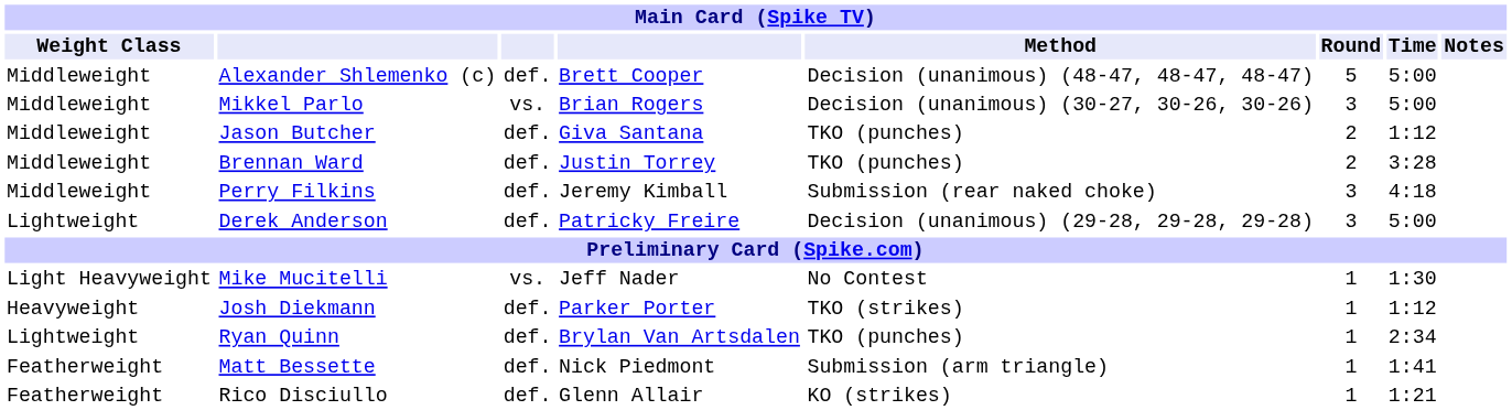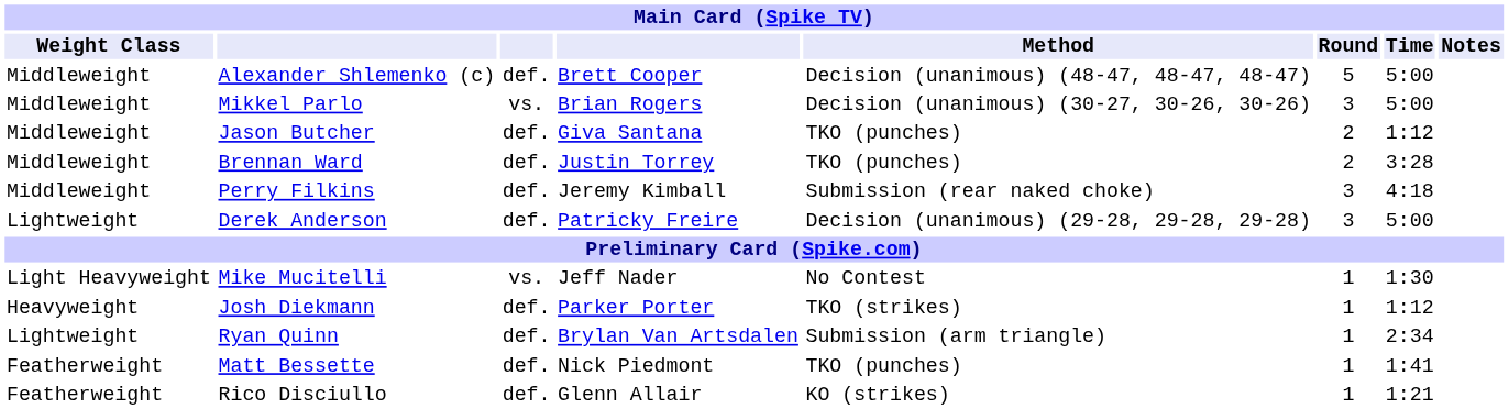 <table class="toccolours" style="font-size: 85%;">
 <tr>
 <th colspan="8" style="background:#ccf; color:navy; text-align:center;"><strong>Main Card (<a href='#'>Spike TV</a>)</strong></th>
 </tr>
 <tr>
 <th style="background:#e6e8fa; color:#000; text-align:center;">Weight Class</th>
 <th style="background:#e6e8fa; color:#000; text-align:center;"></th>
 <th style="background:#e6e8fa; color:#000; text-align:center;"></th>
 <th style="background:#e6e8fa; color:#000; text-align:center;"></th>
 <th style="background:#e6e8fa; color:#000; text-align:center;">Method</th>
 <th style="background:#e6e8fa; color:#000; text-align:center;">Round</th>
 <th style="background:#e6e8fa; color:#000; text-align:center;">Time</th>
 <th style="background:#e6e8fa; color:#000; text-align:center;">Notes</th>
 </tr>
 <tr>
 <td>Middleweight</td>
 <td><a href='#'>Alexander Shlemenko</a> (c)</td>
 <td align=center>def.</td>
 <td><a href='#'>Brett Cooper</a></td>
 <td>Decision (unanimous) (48-47, 48-47, 48-47)</td>
 <td align=center>5</td>
 <td align=center>5:00</td>
 <td></td>
 </tr>
 <tr>
 <td>Middleweight</td>
 <td><a href='#'>Mikkel Parlo</a></td>
 <td align=center>vs.</td>
 <td><a href='#'>Brian Rogers</a></td>
 <td>Decision (unanimous) (30-27, 30-26, 30-26)</td>
 <td align=center>3</td>
 <td align=center>5:00</td>
 <td></td>
 </tr>
 <tr>
 <td>Middleweight</td>
 <td><a href='#'>Jason Butcher</a></td>
 <td align=center>def.</td>
 <td><a href='#'>Giva Santana</a></td>
 <td>TKO (punches)</td>
 <td align=center>2</td>
 <td align=center>1:12</td>
 <td></td>
 </tr>
 <tr>
 <td>Middleweight</td>
 <td><a href='#'>Brennan Ward</a></td>
 <td align=center>def.</td>
 <td><a href='#'>Justin Torrey</a></td>
 <td>TKO (punches)</td>
 <td align=center>2</td>
 <td align=center>3:28</td>
 <td></td>
 </tr>
 <tr>
 <td>Middleweight</td>
 <td><a href='#'>Perry Filkins</a></td>
 <td align=center>def.</td>
 <td>Jeremy Kimball</td>
 <td>Submission (rear naked choke)</td>
 <td align=center>3</td>
 <td align=center>4:18</td>
 <td></td>
 </tr>
 <tr>
 <td>Lightweight</td>
 <td><a href='#'>Derek Anderson</a></td>
 <td align=center>def.</td>
 <td><a href='#'>Patricky Freire</a></td>
 <td>Decision (unanimous) (29-28, 29-28, 29-28)</td>
 <td align=center>3</td>
 <td align=center>5:00</td>
 <td></td>
 </tr>
 <tr>
 <th colspan="8" style="background:#ccf; color:navy; text-align:center;"><strong>Preliminary Card (<a href='#'>Spike.com</a>)</strong></th>
 </tr>
 <tr>
 <td>Light Heavyweight</td>
 <td><a href='#'>Mike Mucitelli</a></td>
 <td align=center>vs.</td>
 <td>Jeff Nader</td>
 <td>No Contest</td>
 <td align=center>1</td>
 <td align=center>1:30</td>
 <td></td>
 </tr>
 <tr>
 <td>Heavyweight</td>
 <td><a href='#'>Josh Diekmann</a></td>
 <td align=center>def.</td>
 <td><a href='#'>Parker Porter</a></td>
 <td>TKO (strikes)</td>
 <td align=center>1</td>
 <td align=center>1:12</td>
 <td></td>
 </tr>
 <tr>
 <td>Lightweight</td>
 <td><a href='#'>Ryan Quinn</a></td>
 <td align=center>def.</td>
 <td><a href='#'>Brylan Van Artsdalen</a></td>
-<td>TKO (punches)</td>
+<td>Submission (arm triangle)</td>
 <td align=center>1</td>
 <td align=center>2:34</td>
 <td></td>
 </tr>
 <tr>
 <td>Featherweight</td>
 <td><a href='#'>Matt Bessette</a></td>
 <td align=center>def.</td>
 <td>Nick Piedmont</td>
-<td>Submission (arm triangle)</td>
+<td>TKO (punches)</td>
 <td align=center>1</td>
 <td align=center>1:41</td>
 <td></td>
 </tr>
 <tr>
 <td>Featherweight</td>
 <td>Rico Disciullo</td>
 <td align=center>def.</td>
 <td>Glenn Allair</td>
 <td>KO (strikes)</td>
 <td align=center>1</td>
 <td align=center>1:21</td>
 <td></td>
 </tr>
 </table>
